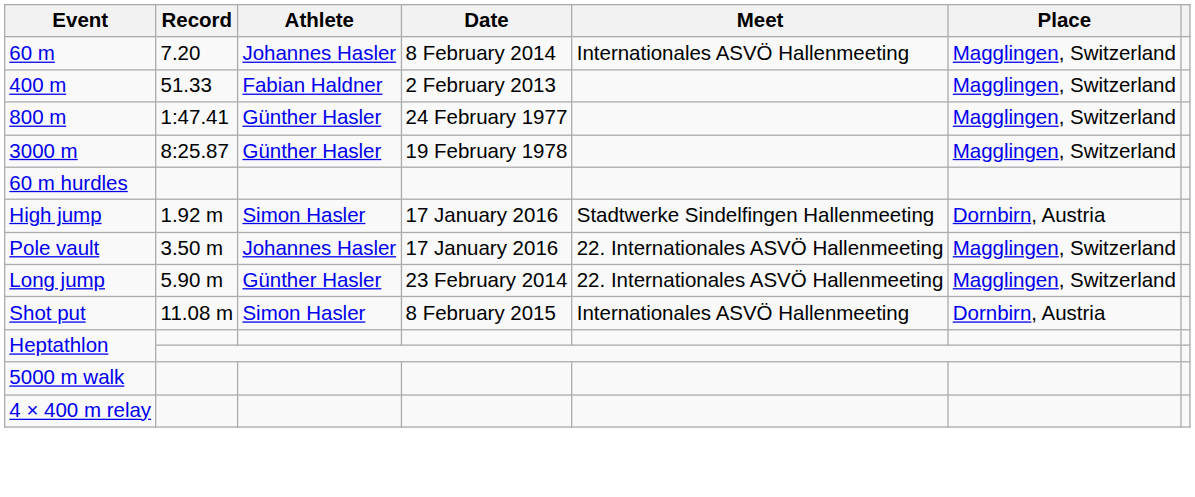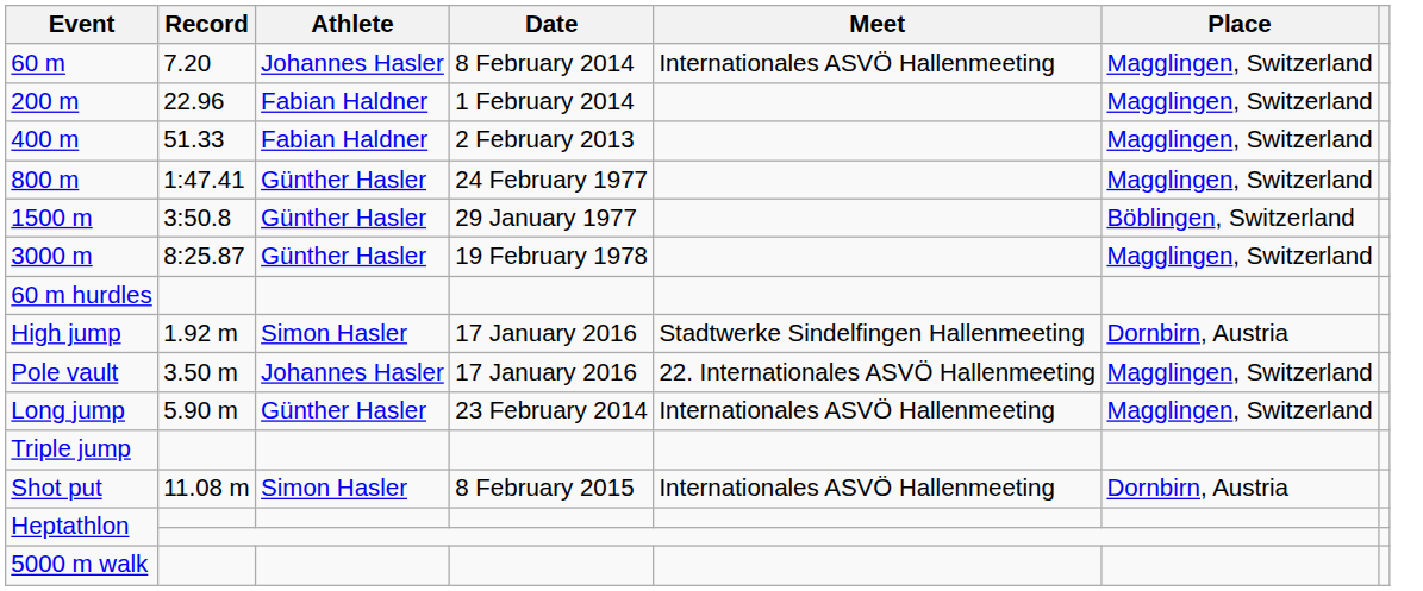 <table class="wikitable">
 <tr>
 <th>Event</th>
 <th>Record</th>
 <th>Athlete</th>
 <th>Date</th>
 <th>Meet</th>
 <th>Place</th>
 <th></th>
 </tr>
 <tr>
 <td><a href='#'>60 m</a></td>
 <td>7.20</td>
 <td><a href='#'>Johannes Hasler</a></td>
 <td>8 February 2014</td>
 <td>Internationales ASVÖ Hallenmeeting</td>
 <td><a href='#'>Magglingen</a>, Switzerland</td>
 <td></td>
 </tr>
 <tr>
+<td><a href='#'>200 m</a></td>
+<td>22.96</td>
+<td><a href='#'>Fabian Haldner</a></td>
+<td>1 February 2014</td>
+<td></td>
+<td><a href='#'>Magglingen</a>, Switzerland</td>
+<td></td>
+</tr>
+<tr>
 <td><a href='#'>400 m</a></td>
 <td>51.33</td>
 <td><a href='#'>Fabian Haldner</a></td>
 <td>2 February 2013</td>
 <td></td>
 <td><a href='#'>Magglingen</a>, Switzerland</td>
 <td></td>
 </tr>
 <tr>
 <td><a href='#'>800 m</a></td>
 <td>1:47.41</td>
 <td><a href='#'>Günther Hasler</a></td>
 <td>24 February 1977</td>
 <td></td>
 <td><a href='#'>Magglingen</a>, Switzerland</td>
+<td></td>
+</tr>
+<tr>
+<td><a href='#'>1500 m</a></td>
+<td>3:50.8</td>
+<td><a href='#'>Günther Hasler</a></td>
+<td>29 January 1977</td>
+<td></td>
+<td><a href='#'>Böblingen</a>, Switzerland</td>
 <td></td>
 </tr>
 <tr>
 <td><a href='#'>3000 m</a></td>
 <td>8:25.87</td>
 <td><a href='#'>Günther Hasler</a></td>
 <td>19 February 1978</td>
 <td></td>
 <td><a href='#'>Magglingen</a>, Switzerland</td>
 <td></td>
 </tr>
 <tr>
 <td><a href='#'>60 m hurdles</a></td>
 <td></td>
 <td></td>
 <td></td>
 <td></td>
 <td></td>
 <td></td>
 </tr>
 <tr>
 <td><a href='#'>High jump</a></td>
 <td>1.92 m</td>
 <td><a href='#'>Simon Hasler</a></td>
 <td>17 January 2016</td>
 <td>Stadtwerke Sindelfingen Hallenmeeting</td>
 <td><a href='#'>Dornbirn</a>, Austria</td>
 <td></td>
 </tr>
 <tr>
 <td><a href='#'>Pole vault</a></td>
 <td>3.50 m</td>
 <td><a href='#'>Johannes Hasler</a></td>
 <td>17 January 2016</td>
 <td>22. Internationales ASVÖ Hallenmeeting</td>
 <td><a href='#'>Magglingen</a>, Switzerland</td>
 <td></td>
 </tr>
 <tr>
 <td><a href='#'>Long jump</a></td>
 <td>5.90 m</td>
 <td><a href='#'>Günther Hasler</a></td>
 <td>23 February 2014</td>
-<td>22. Internationales ASVÖ Hallenmeeting</td>
+<td>Internationales ASVÖ Hallenmeeting</td>
 <td><a href='#'>Magglingen</a>, Switzerland</td>
+<td></td>
+</tr>
+<tr>
+<td><a href='#'>Triple jump</a></td>
+<td></td>
+<td></td>
+<td></td>
+<td></td>
+<td></td>
 <td></td>
 </tr>
 <tr>
 <td><a href='#'>Shot put</a></td>
 <td>11.08 m</td>
 <td><a href='#'>Simon Hasler</a></td>
 <td>8 February 2015</td>
 <td>Internationales ASVÖ Hallenmeeting</td>
 <td><a href='#'>Dornbirn</a>, Austria</td>
 <td></td>
 </tr>
 <tr>
 <td rowspan=2><a href='#'>Heptathlon</a></td>
 <td></td>
 <td></td>
 <td></td>
 <td></td>
 <td></td>
 <td></td>
 </tr>
 <tr>
 <td colspan=5></td>
 <td></td>
 </tr>
 <tr>
 <td><a href='#'>5000 m walk</a></td>
 <td></td>
 <td></td>
 <td></td>
 <td></td>
 <td></td>
 <td></td>
 </tr>
-<tr>
-<td><a href='#'>4 × 400 m relay</a></td>
-<td></td>
-<td></td>
-<td></td>
-<td></td>
-<td></td>
-<td></td>
-</tr>
 </table>
